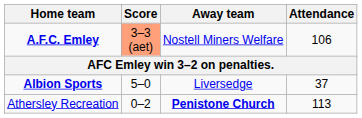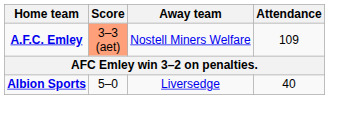 <table class="wikitable" style="text-align: center">
 <tr>
 <th>Home team</th>
 <th>Score</th>
 <th>Away team</th>
 <th>Attendance</th>
 </tr>
 <tr>
 <td><strong><a href='#'>A.F.C. Emley</a></strong></td>
 <td style="background: lightsalmon;">3–3<br>(aet)</td>
 <td><a href='#'>Nostell Miners Welfare</a></td>
-<td>106</td>
+<td>109</td>
 </tr>
 <tr>
 <th colspan="4"><strong>AFC Emley win 3–2 on penalties.</strong></th>
 </tr>
 <tr>
 <td><strong><a href='#'>Albion Sports</a></strong></td>
 <td>5–0</td>
 <td><a href='#'>Liversedge</a></td>
-<td>37</td>
-</tr>
-<tr>
-<td><a href='#'>Athersley Recreation</a></td>
-<td>0–2</td>
-<td><strong><a href='#'>Penistone Church</a></strong></td>
-<td>113</td>
+<td>40</td>
 </tr>
 </table>
